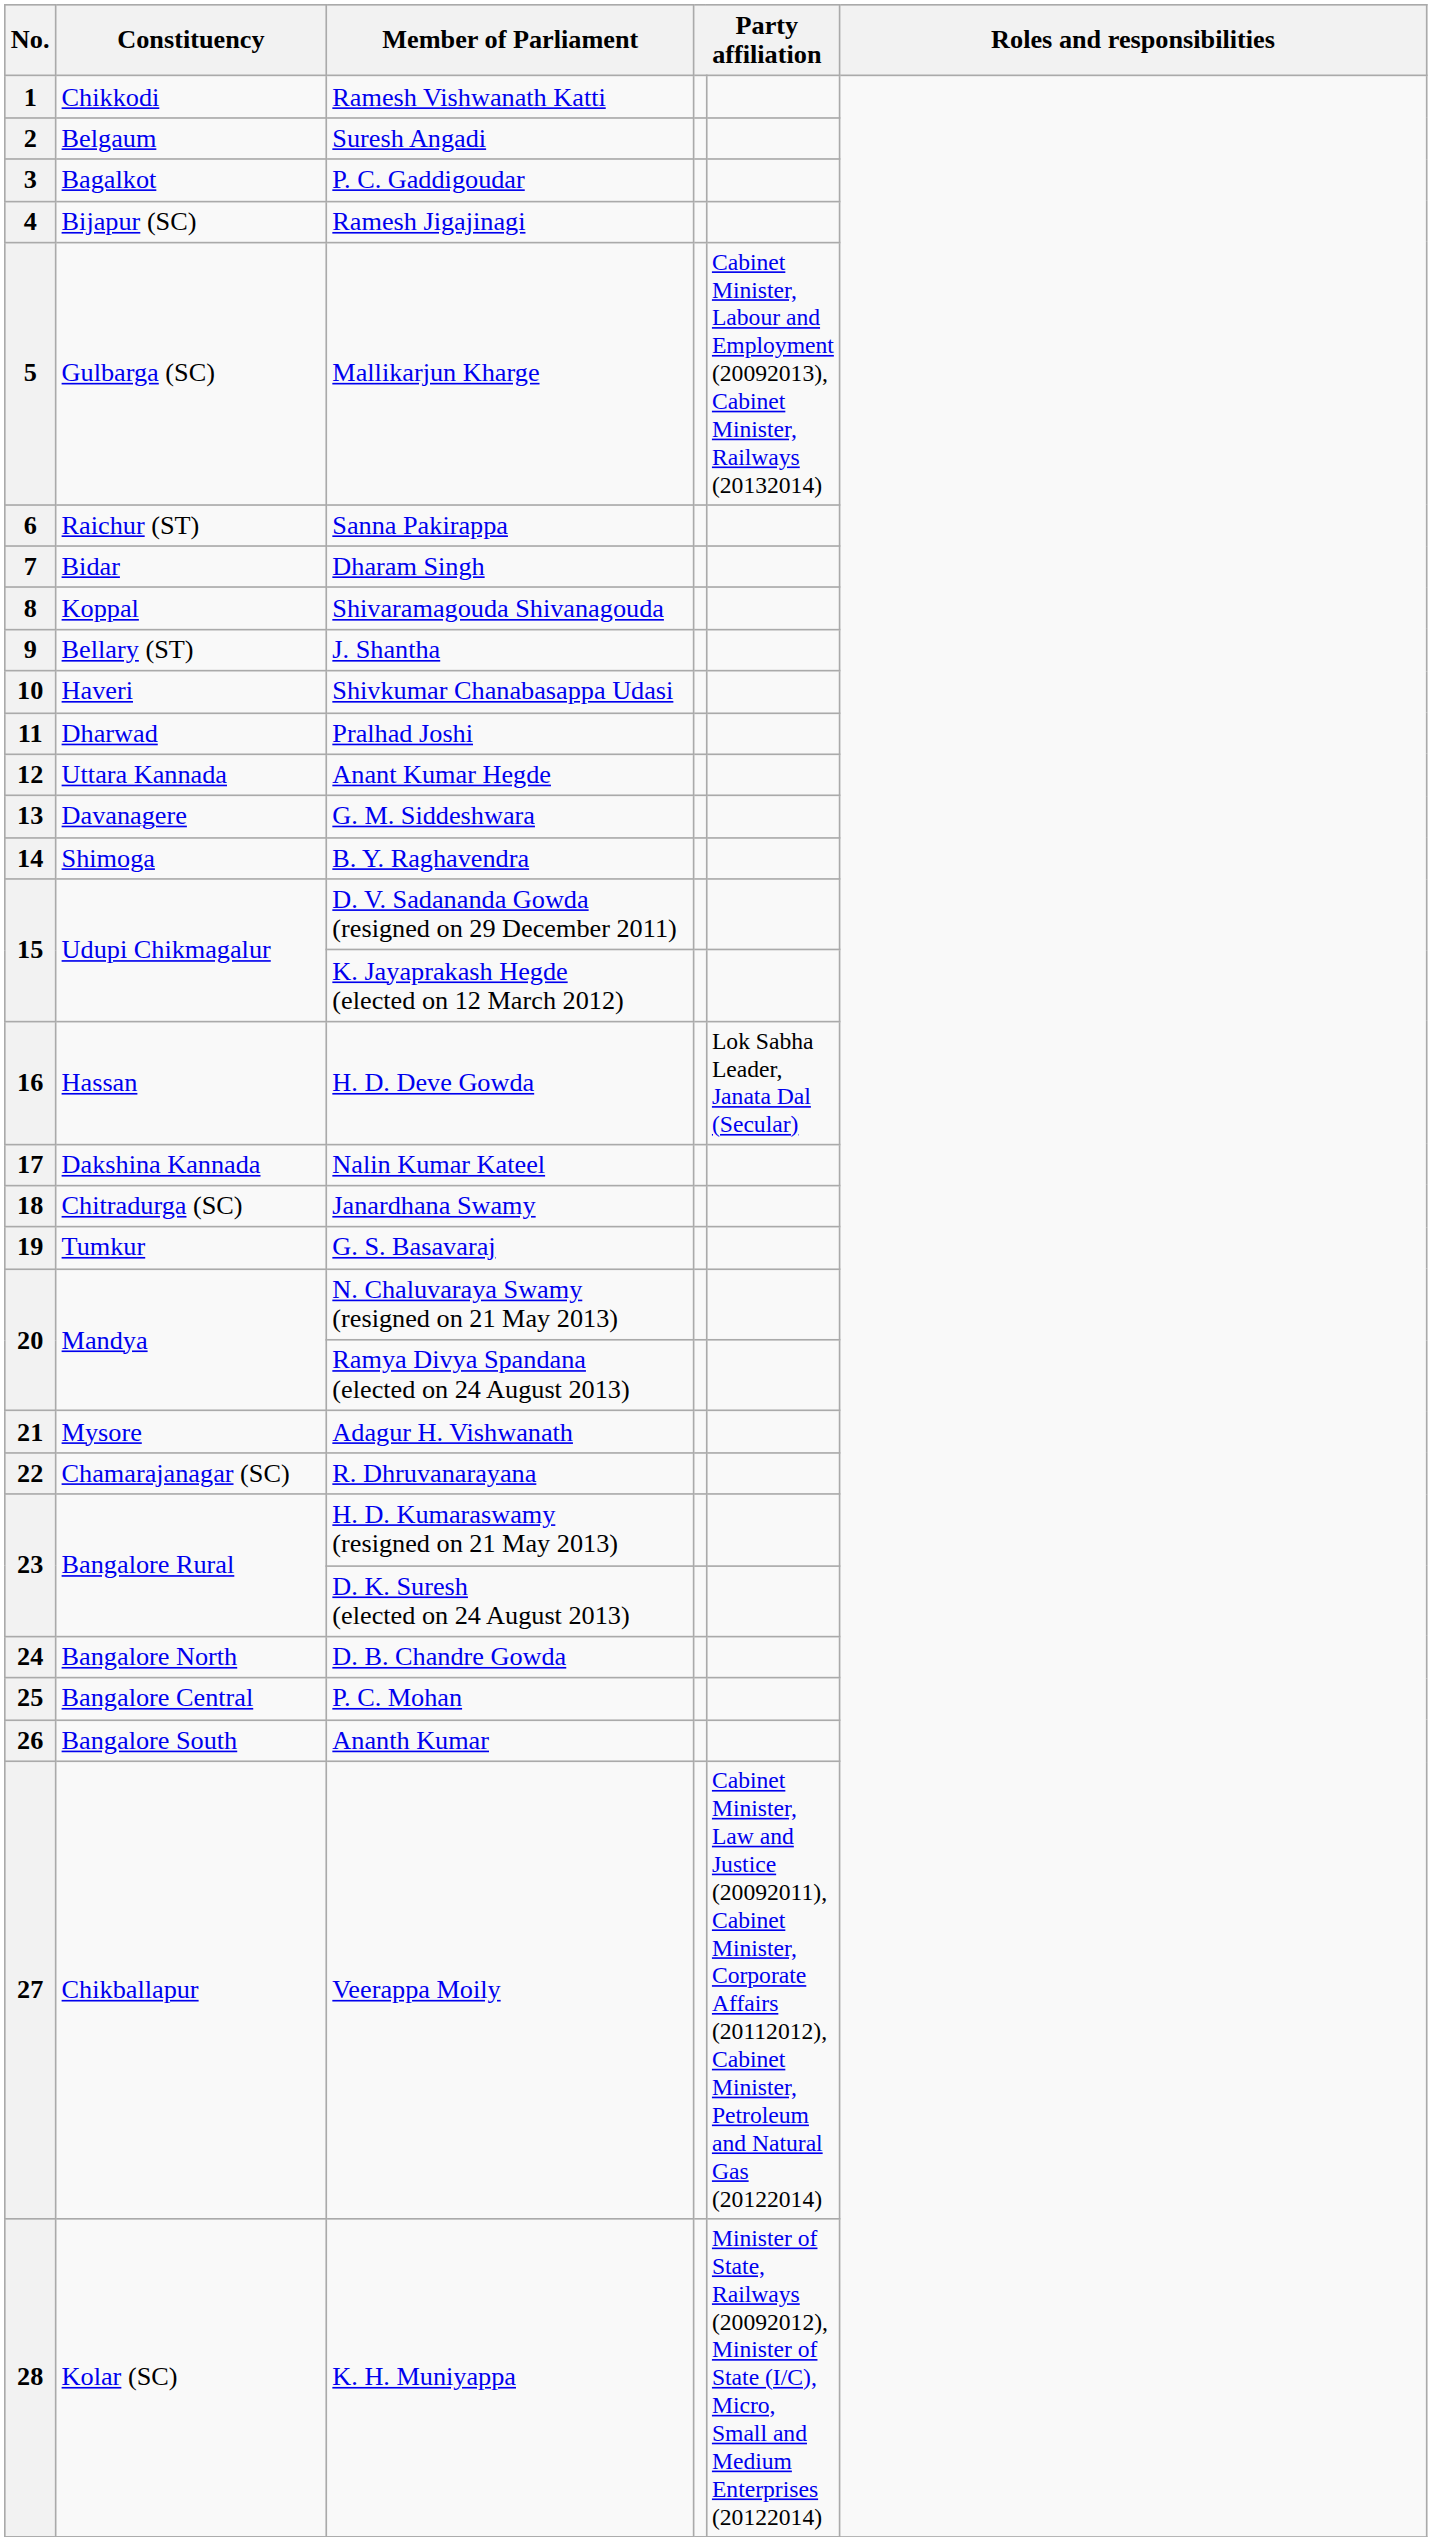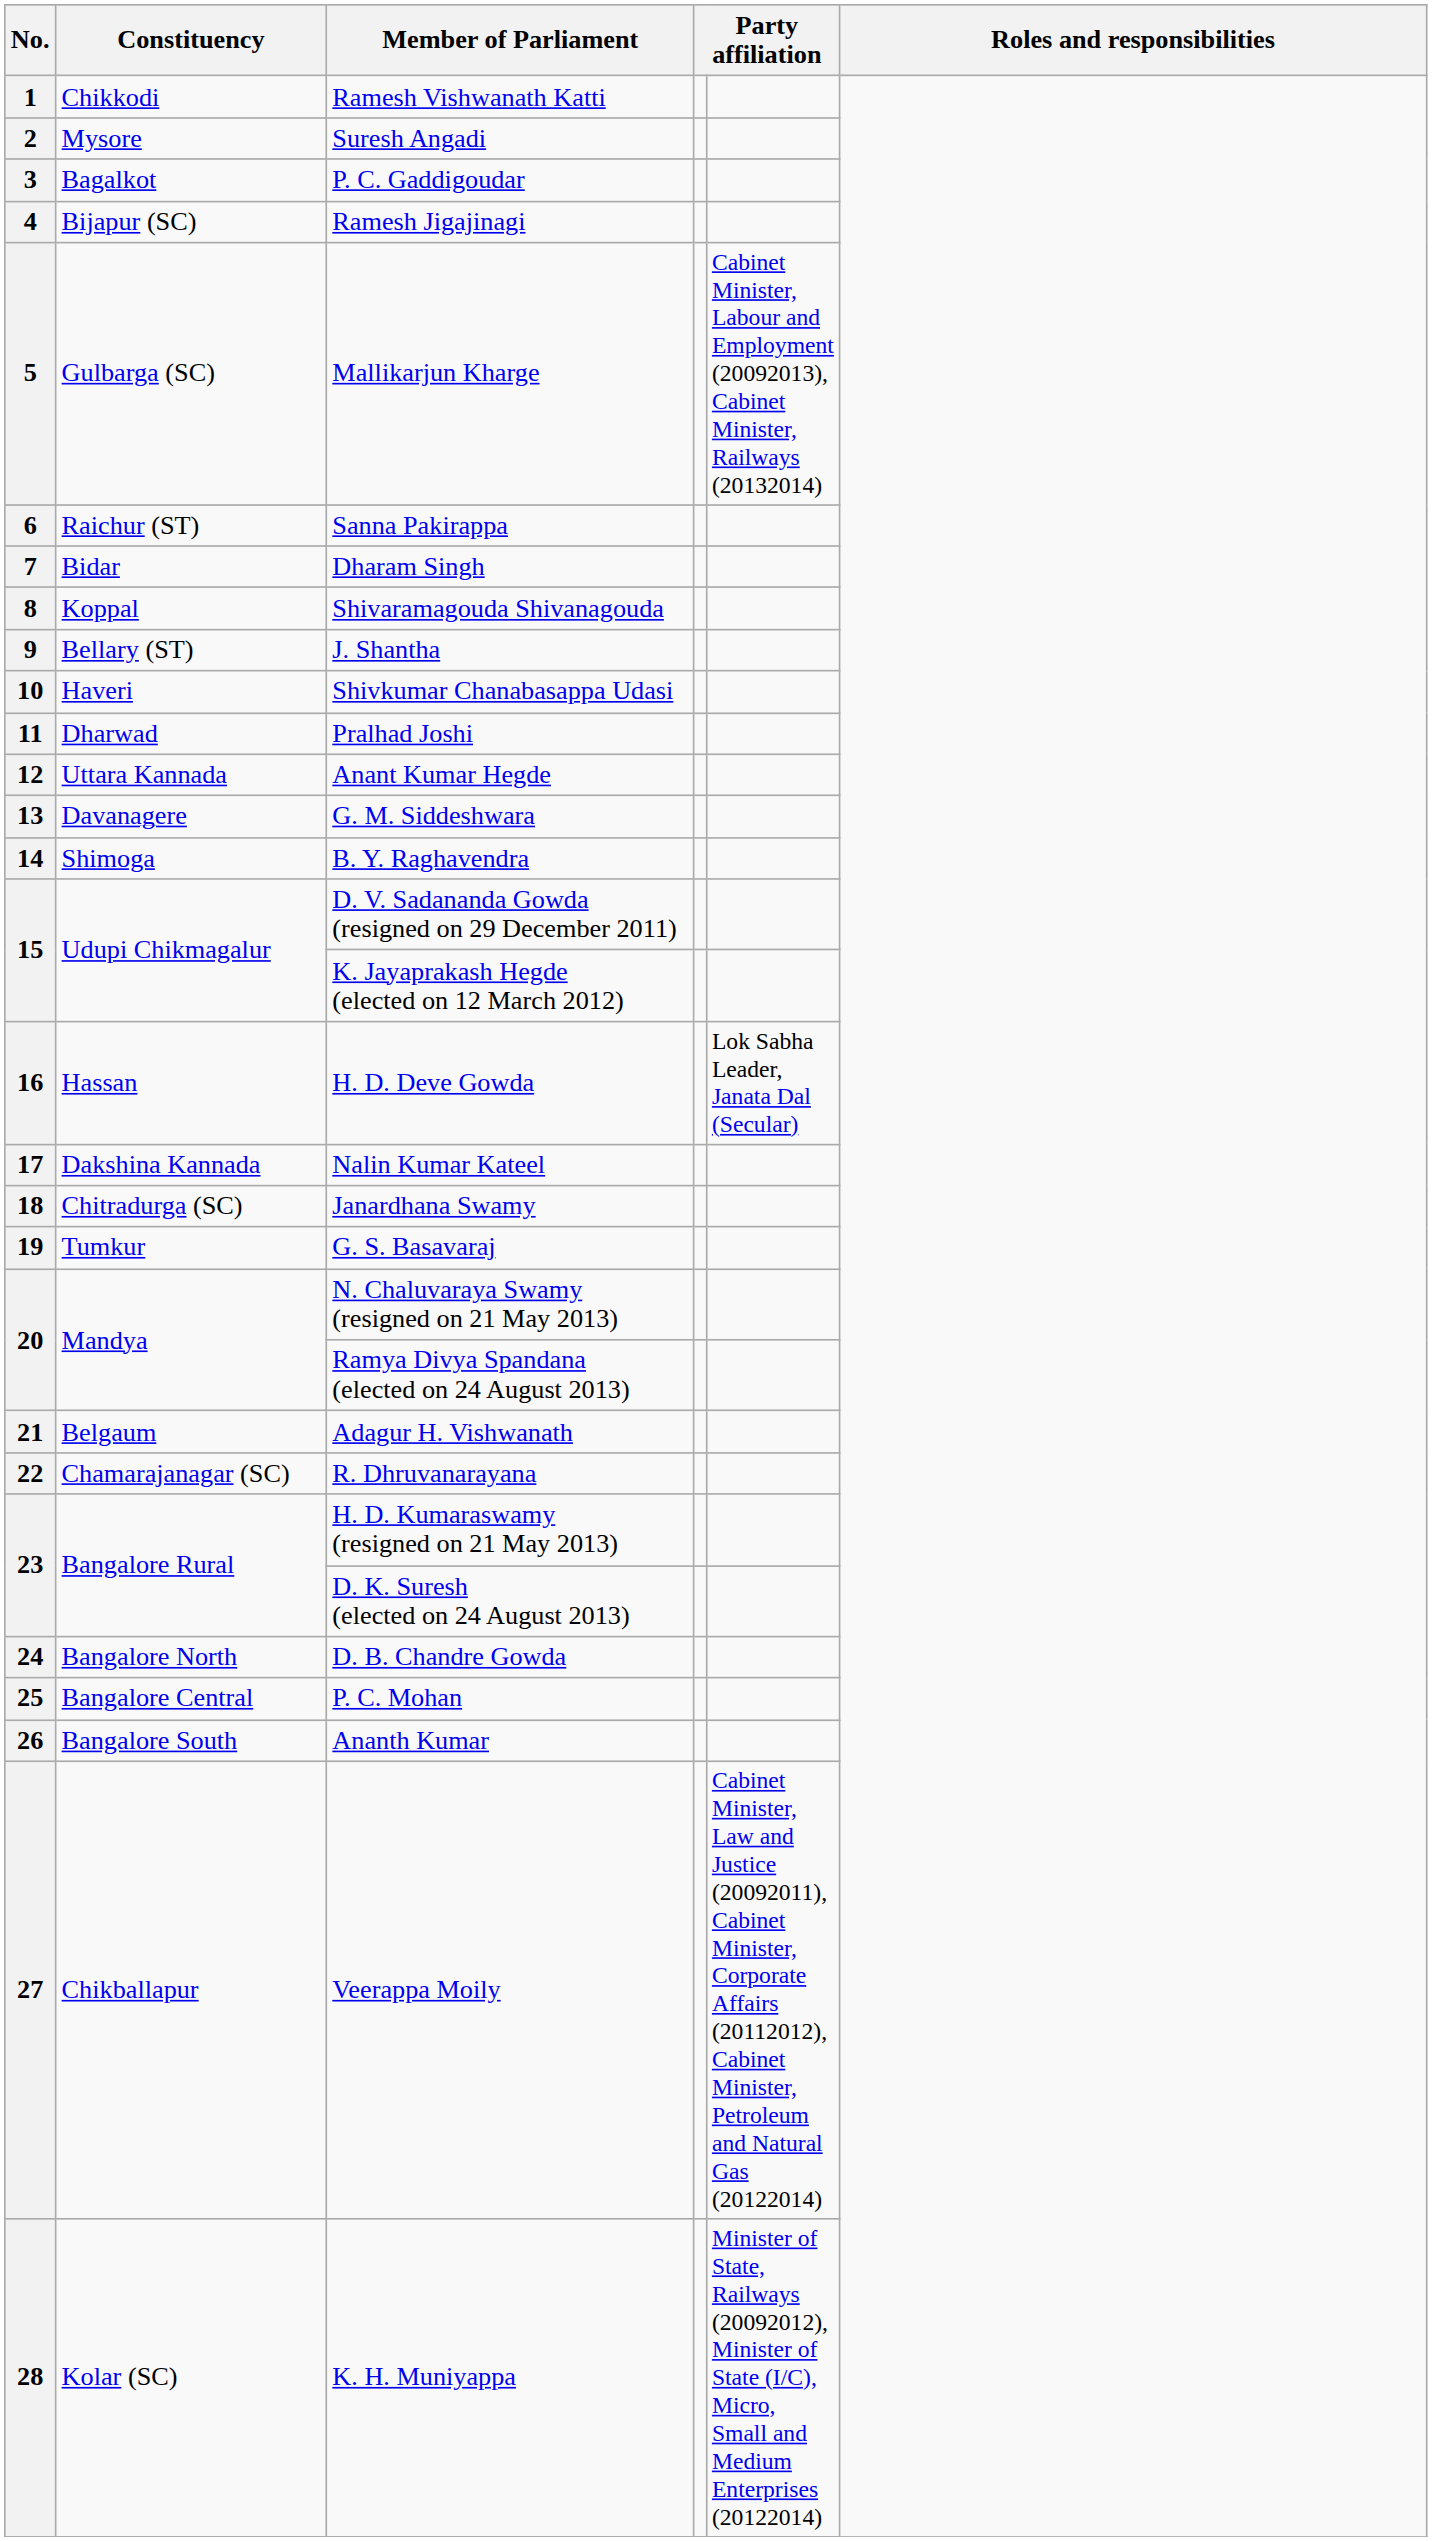 <table class="wikitable">
 <tr style="text-align:center;">
 <th>No.</th>
 <th style="width:12em">Constituency</th>
 <th style="width:18em">Member of Parliament</th>
 <th colspan="2" style="width:18em">Party affiliation</th>
 <th style="width:32em">Roles and responsibilities</th>
 </tr>
 <tr>
 <th>1</th>
 <td><a href='#'>Chikkodi</a></td>
 <td><a href='#'>Ramesh Vishwanath Katti</a></td>
 <td></td>
 <td></td>
 </tr>
 <tr>
 <th>2</th>
-<td><a href='#'>Belgaum</a></td>
+<td><a href='#'>Mysore</a></td>
 <td><a href='#'>Suresh Angadi</a></td>
 <td></td>
 <td></td>
 </tr>
 <tr>
 <th>3</th>
 <td><a href='#'>Bagalkot</a></td>
 <td><a href='#'>P. C. Gaddigoudar</a></td>
 <td></td>
 <td></td>
 </tr>
 <tr>
 <th>4</th>
 <td><a href='#'>Bijapur</a> (SC)</td>
 <td><a href='#'>Ramesh Jigajinagi</a></td>
 <td></td>
 <td></td>
 </tr>
 <tr>
 <th>5</th>
 <td><a href='#'>Gulbarga</a> (SC)</td>
 <td><a href='#'>Mallikarjun Kharge</a></td>
 <td></td>
 <td style="font-size:90%"><a href='#'>Cabinet Minister, Labour and Employment</a> (20092013),<br><a href='#'>Cabinet Minister, Railways</a> (20132014)</td>
 </tr>
 <tr>
 <th>6</th>
 <td><a href='#'>Raichur</a> (ST)</td>
 <td><a href='#'>Sanna Pakirappa</a></td>
 <td></td>
 <td></td>
 </tr>
 <tr>
 <th>7</th>
 <td><a href='#'>Bidar</a></td>
 <td><a href='#'>Dharam Singh</a></td>
 <td></td>
 <td></td>
 </tr>
 <tr>
 <th>8</th>
 <td><a href='#'>Koppal</a></td>
 <td><a href='#'>Shivaramagouda Shivanagouda</a></td>
 <td></td>
 <td></td>
 </tr>
 <tr>
 <th>9</th>
 <td><a href='#'>Bellary</a> (ST)</td>
 <td><a href='#'>J. Shantha</a></td>
 <td></td>
 <td></td>
 </tr>
 <tr>
 <th>10</th>
 <td><a href='#'>Haveri</a></td>
 <td><a href='#'>Shivkumar Chanabasappa Udasi</a></td>
 <td></td>
 <td></td>
 </tr>
 <tr>
 <th>11</th>
 <td><a href='#'>Dharwad</a></td>
 <td><a href='#'>Pralhad Joshi</a></td>
 <td></td>
 <td></td>
 </tr>
 <tr>
 <th>12</th>
 <td><a href='#'>Uttara Kannada</a></td>
 <td><a href='#'>Anant Kumar Hegde</a></td>
 <td></td>
 <td></td>
 </tr>
 <tr>
 <th>13</th>
 <td><a href='#'>Davanagere</a></td>
 <td><a href='#'>G. M. Siddeshwara</a></td>
 <td></td>
 <td></td>
 </tr>
 <tr>
 <th>14</th>
 <td><a href='#'>Shimoga</a></td>
 <td><a href='#'>B. Y. Raghavendra</a></td>
 <td></td>
 <td></td>
 </tr>
 <tr>
 <th rowspan="2">15</th>
 <td rowspan="2"><a href='#'>Udupi Chikmagalur</a></td>
 <td><a href='#'>D. V. Sadananda Gowda</a><br>(resigned on 29 December 2011)</td>
 <td></td>
 <td></td>
 </tr>
 <tr>
 <td><a href='#'>K. Jayaprakash Hegde</a><br>(elected on 12 March 2012)</td>
 <td></td>
 <td></td>
 </tr>
 <tr>
 <th>16</th>
 <td><a href='#'>Hassan</a></td>
 <td><a href='#'>H. D. Deve Gowda</a></td>
 <td></td>
 <td style="font-size:90%">Lok Sabha Leader, <a href='#'>Janata Dal (Secular)</a></td>
 </tr>
 <tr>
 <th>17</th>
 <td><a href='#'>Dakshina Kannada</a></td>
 <td><a href='#'>Nalin Kumar Kateel</a></td>
 <td></td>
 <td></td>
 </tr>
 <tr>
 <th>18</th>
 <td><a href='#'>Chitradurga</a> (SC)</td>
 <td><a href='#'>Janardhana Swamy</a></td>
 <td></td>
 <td></td>
 </tr>
 <tr>
 <th>19</th>
 <td><a href='#'>Tumkur</a></td>
 <td><a href='#'>G. S. Basavaraj</a></td>
 <td></td>
 <td></td>
 </tr>
 <tr>
 <th rowspan="2">20</th>
 <td rowspan="2"><a href='#'>Mandya</a></td>
 <td><a href='#'>N. Chaluvaraya Swamy</a><br>(resigned on 21 May 2013)</td>
 <td></td>
 <td></td>
 </tr>
 <tr>
 <td><a href='#'>Ramya Divya Spandana</a><br>(elected on 24 August 2013)</td>
 <td></td>
 <td></td>
 </tr>
 <tr>
 <th>21</th>
-<td><a href='#'>Mysore</a></td>
+<td><a href='#'>Belgaum</a></td>
 <td><a href='#'>Adagur H. Vishwanath</a></td>
 <td></td>
 <td></td>
 </tr>
 <tr>
 <th>22</th>
 <td><a href='#'>Chamarajanagar</a> (SC)</td>
 <td><a href='#'>R. Dhruvanarayana</a></td>
 <td></td>
 <td></td>
 </tr>
 <tr>
 <th rowspan="2">23</th>
 <td rowspan="2"><a href='#'>Bangalore Rural</a></td>
 <td><a href='#'>H. D. Kumaraswamy</a><br>(resigned on 21 May 2013)</td>
 <td></td>
 <td></td>
 </tr>
 <tr>
 <td><a href='#'>D. K. Suresh</a><br>(elected on 24 August 2013)</td>
 <td></td>
 <td></td>
 </tr>
 <tr>
 <th>24</th>
 <td><a href='#'>Bangalore North</a></td>
 <td><a href='#'>D. B. Chandre Gowda</a></td>
 <td></td>
 <td></td>
 </tr>
 <tr>
 <th>25</th>
 <td><a href='#'>Bangalore Central</a></td>
 <td><a href='#'>P. C. Mohan</a></td>
 <td></td>
 <td></td>
 </tr>
 <tr>
 <th>26</th>
 <td><a href='#'>Bangalore South</a></td>
 <td><a href='#'>Ananth Kumar</a></td>
 <td></td>
 <td></td>
 </tr>
 <tr>
 <th>27</th>
 <td><a href='#'>Chikballapur</a></td>
 <td><a href='#'>Veerappa Moily</a></td>
 <td></td>
 <td style="font-size:90%"><a href='#'>Cabinet Minister, Law and Justice</a> (20092011),<br><a href='#'>Cabinet Minister, Corporate Affairs</a> (20112012),<br><a href='#'>Cabinet Minister, Petroleum and Natural Gas</a> (20122014)</td>
 </tr>
 <tr>
 <th>28</th>
 <td><a href='#'>Kolar</a> (SC)</td>
 <td><a href='#'>K. H. Muniyappa</a></td>
 <td></td>
 <td style="font-size:90%"><a href='#'>Minister of State, Railways</a> (20092012),<br><a href='#'>Minister of State (I/C), Micro, Small and Medium Enterprises</a> (20122014)</td>
 </tr>
 <tr>
 </tr>
 </table>
